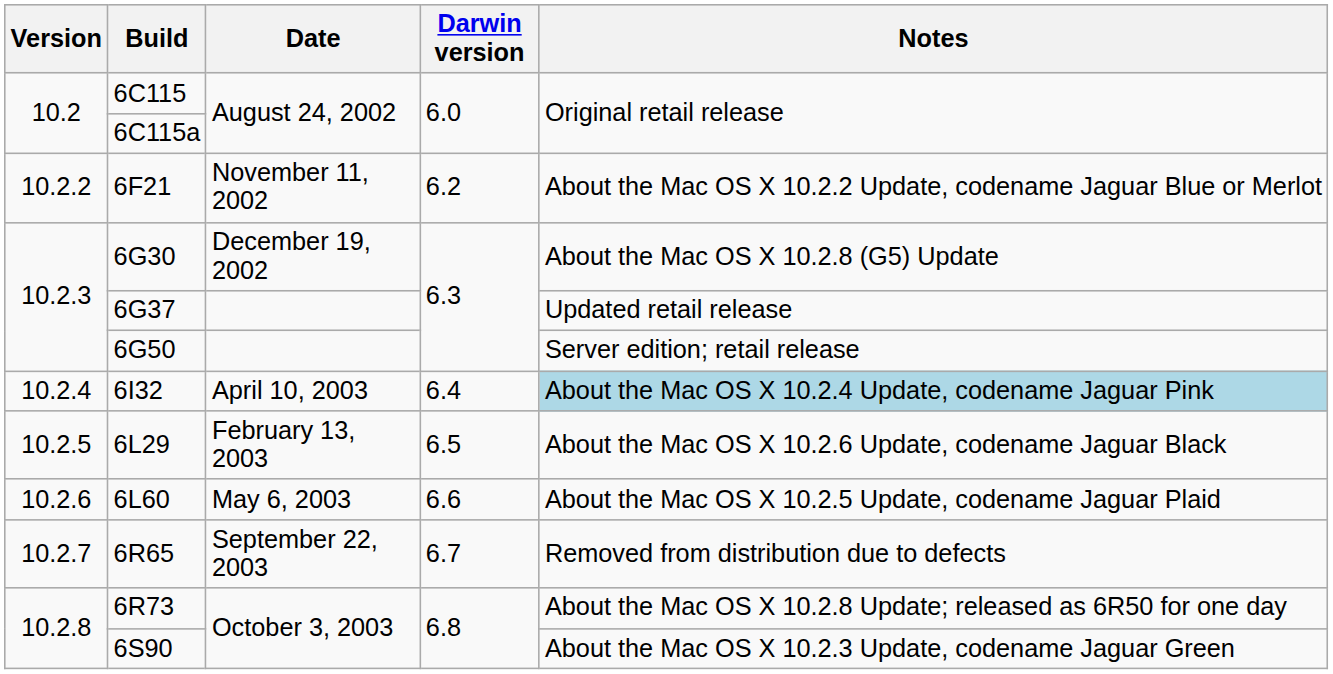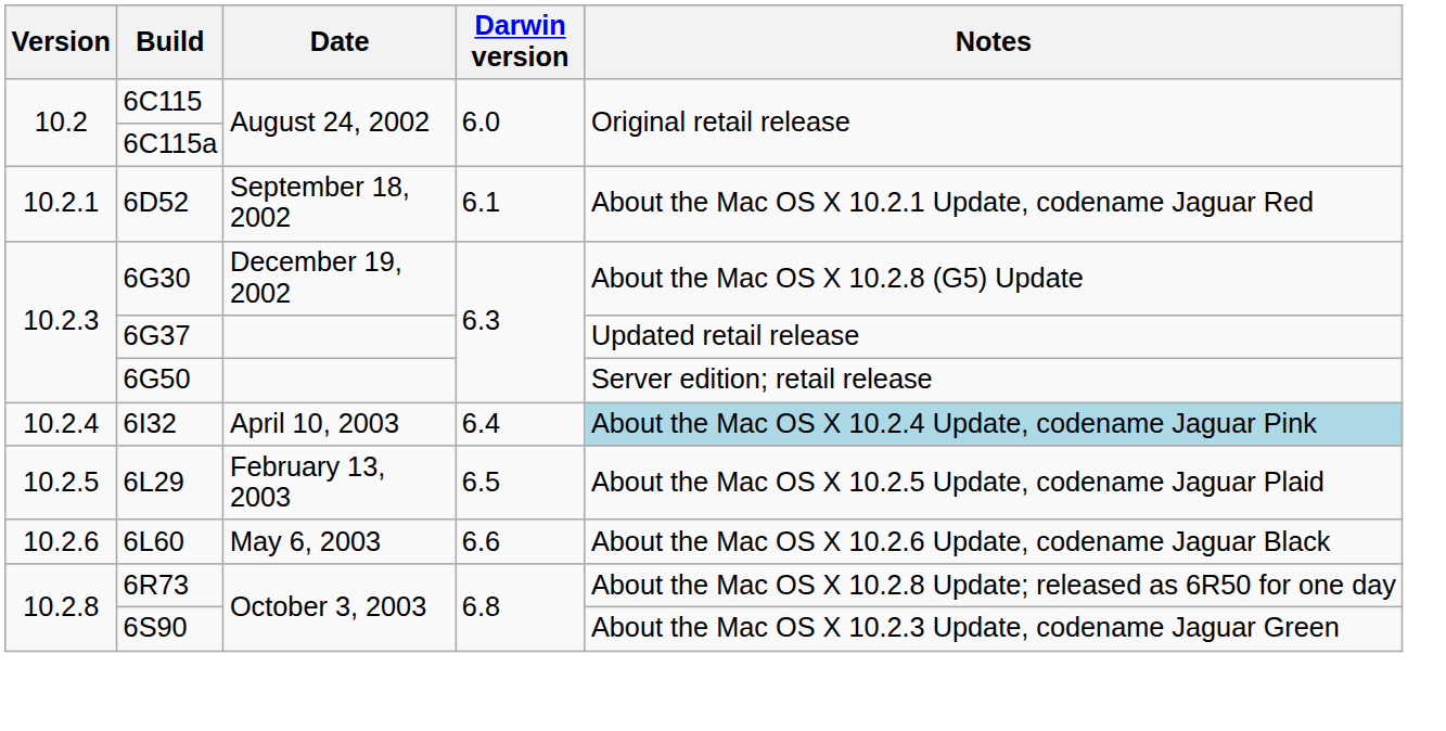 <table class=wikitable>
 <tr>
 <th>Version</th>
 <th>Build</th>
 <th style=width:128px>Date</th>
 <th style=width:68px><a href='#'>Darwin</a> version</th>
 <th>Notes</th>
 </tr>
 <tr>
 <td style=text-align:center rowspan=2>10.2</td>
 <td>6C115</td>
 <td rowspan=2>August 24, 2002</td>
 <td rowspan=2>6.0</td>
 <td rowspan=2>Original retail release</td>
 </tr>
 <tr>
 <td>6C115a</td>
 </tr>
 <tr>
-<td style=text-align:center>10.2.2</td>
-<td>6F21</td>
-<td>November 11, 2002</td>
-<td>6.2</td>
-<td>About the Mac OS X 10.2.2 Update, codename Jaguar Blue or Merlot</td>
+<td style=text-align:center>10.2.1</td>
+<td>6D52</td>
+<td>September 18, 2002</td>
+<td>6.1</td>
+<td>About the Mac OS X 10.2.1 Update, codename Jaguar Red</td>
 </tr>
 <tr>
 <td style=text-align:center rowspan=3>10.2.3</td>
 <td>6G30</td>
 <td>December 19, 2002</td>
 <td rowspan=3>6.3</td>
 <td>About the Mac OS X 10.2.8 (G5) Update</td>
 </tr>
 <tr>
 <td>6G37</td>
 <td></td>
 <td>Updated retail release</td>
 </tr>
 <tr>
 <td>6G50</td>
 <td></td>
 <td>Server edition; retail release</td>
 </tr>
 <tr>
 <td style=text-align:center>10.2.4</td>
 <td>6I32</td>
 <td>April 10, 2003</td>
 <td>6.4</td>
 <td style="background: lightblue;">About the Mac OS X 10.2.4 Update, codename Jaguar Pink</td>
 </tr>
 <tr>
 <td style=text-align:center>10.2.5</td>
 <td>6L29</td>
 <td>February 13, 2003</td>
 <td>6.5</td>
-<td>About the Mac OS X 10.2.6 Update, codename Jaguar Black</td>
+<td>About the Mac OS X 10.2.5 Update, codename Jaguar Plaid</td>
 </tr>
 <tr>
 <td style=text-align:center>10.2.6</td>
 <td>6L60</td>
 <td>May 6, 2003</td>
 <td>6.6</td>
-<td>About the Mac OS X 10.2.5 Update, codename Jaguar Plaid</td>
-</tr>
-<tr>
-<td style=text-align:center>10.2.7</td>
-<td>6R65</td>
-<td>September 22, 2003</td>
-<td>6.7</td>
-<td>Removed from distribution due to defects</td>
+<td>About the Mac OS X 10.2.6 Update, codename Jaguar Black</td>
 </tr>
 <tr>
 <td style=text-align:center rowspan=2>10.2.8</td>
 <td>6R73</td>
 <td rowspan=2>October 3, 2003</td>
 <td rowspan=2>6.8</td>
 <td>About the Mac OS X 10.2.8 Update; released as 6R50 for one day</td>
 </tr>
 <tr>
 <td>6S90</td>
 <td>About the Mac OS X 10.2.3 Update, codename Jaguar Green</td>
 </tr>
 </table>
